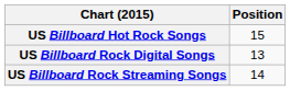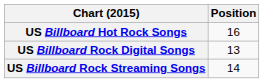 <table class="wikitable plainrowheaders sortable">
 <tr>
 <th>Chart (2015)</th>
 <th>Position</th>
 </tr>
 <tr>
 <th scope="row">US <a href='#'><em>Billboard</em> Hot Rock Songs</a></th>
-<td style="text-align:center;">15</td>
+<td style="text-align:center;">16</td>
 </tr>
 <tr>
 <th scope="row">US <a href='#'><em>Billboard</em> Rock Digital Songs</a></th>
 <td style="text-align:center;">13</td>
 </tr>
 <tr>
 <th scope="row">US <a href='#'><em>Billboard</em> Rock Streaming Songs</a></th>
 <td style="text-align:center;">14</td>
 </tr>
 </table>
